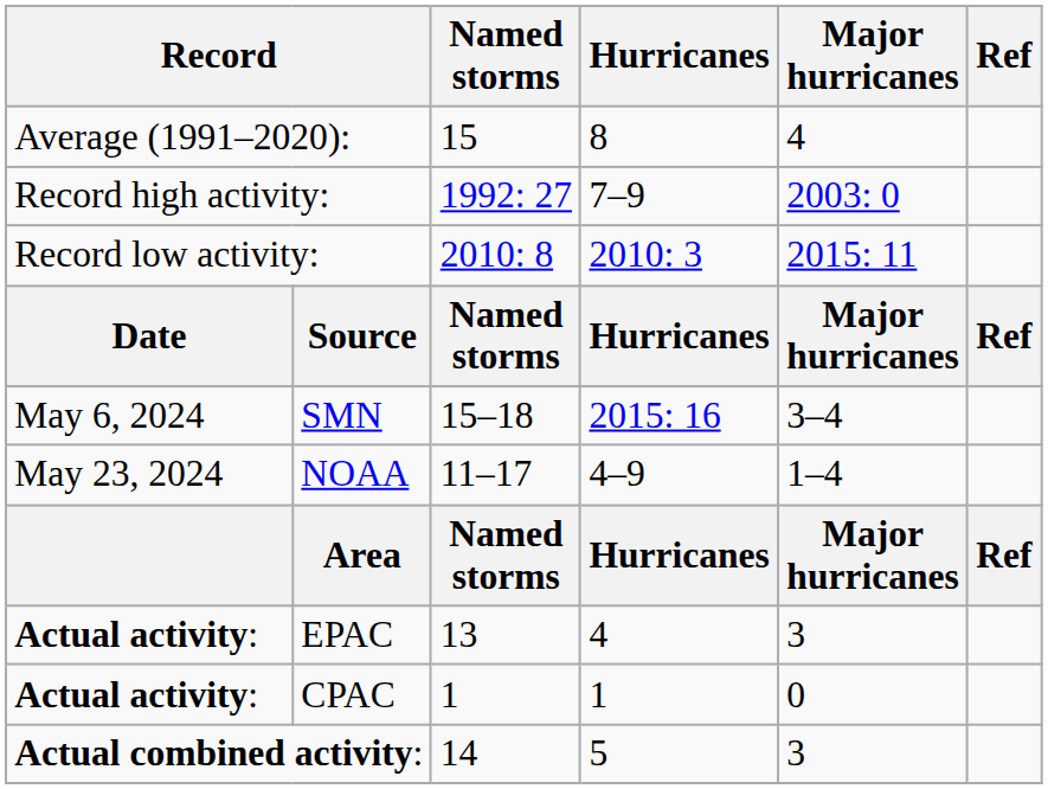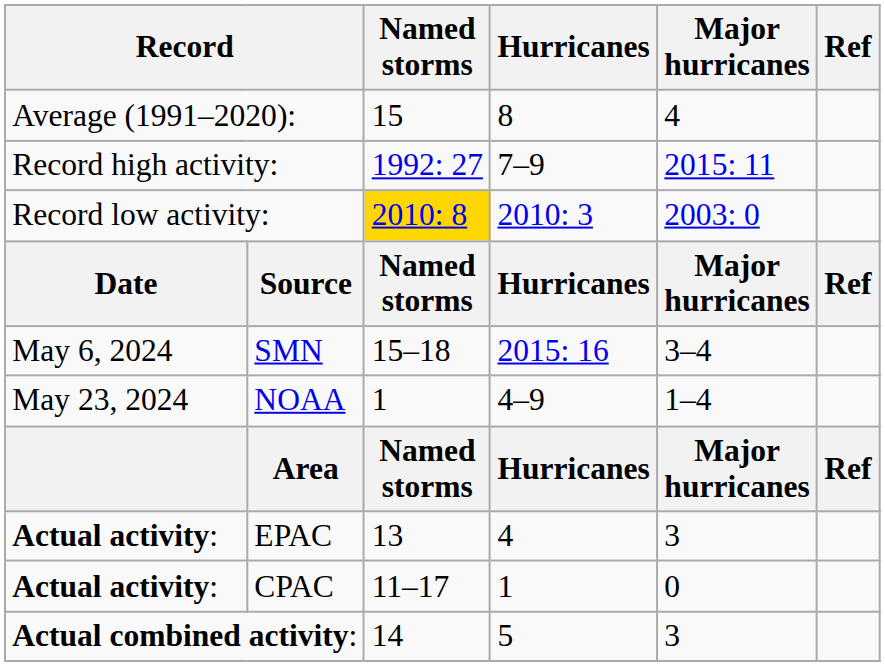 <table class="wikitable floatright" style="border-spacing: 2px; border: 1px solid darkgray;">
 <tr>
 <th colspan=2>Record</th>
 <th>Named<br>storms</th>
 <th>Hurricanes</th>
 <th>Major<br>hurricanes</th>
 <th>Ref</th>
 </tr>
 <tr>
 <td colspan=2>Average (1991–2020):</td>
 <td>15</td>
 <td>8</td>
 <td>4</td>
 <td></td>
 </tr>
 <tr>
 <td colspan=2>Record high activity:</td>
 <td><a href='#'>1992: 27</a></td>
 <td>7–9</td>
-<td><a href='#'>2003: 0</a></td>
+<td><a href='#'>2015: 11</a></td>
 <td></td>
 </tr>
 <tr>
 <td colspan=2>Record low activity:</td>
-<td><a href='#'>2010: 8</a></td>
+<td style="background: gold;"><a href='#'>2010: 8</a></td>
 <td><a href='#'>2010: 3</a></td>
-<td><a href='#'>2015: 11</a></td>
+<td><a href='#'>2003: 0</a></td>
 <td></td>
 </tr>
 <tr>
 <th>Date</th>
 <th>Source</th>
 <th>Named<br>storms</th>
 <th>Hurricanes</th>
 <th>Major<br>hurricanes</th>
 <th>Ref</th>
 </tr>
 <tr>
 <td>May 6, 2024</td>
 <td><a href='#'>SMN</a></td>
 <td>15–18</td>
 <td><a href='#'>2015: 16</a></td>
 <td>3–4</td>
 <td></td>
 </tr>
 <tr>
 <td>May 23, 2024</td>
 <td><a href='#'>NOAA</a></td>
-<td>11–17</td>
+<td>1</td>
 <td>4–9</td>
 <td>1–4</td>
 <td></td>
 </tr>
 <tr>
 <th></th>
 <th>Area</th>
 <th>Named<br>storms</th>
 <th>Hurricanes</th>
 <th>Major<br>hurricanes</th>
 <th>Ref</th>
 </tr>
 <tr>
 <td><strong>Actual activity</strong>:</td>
 <td>EPAC</td>
 <td>13</td>
 <td>4</td>
 <td>3</td>
 <td></td>
 </tr>
 <tr>
 <td><strong>Actual activity</strong>:</td>
 <td>CPAC</td>
-<td>1</td>
+<td>11–17</td>
 <td>1</td>
 <td>0</td>
 <td></td>
 </tr>
 <tr>
 <td colspan="2"><strong>Actual combined activity</strong>:</td>
 <td>14</td>
 <td>5</td>
 <td>3</td>
 <td></td>
 </tr>
 </table>
